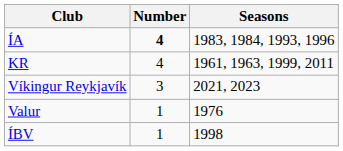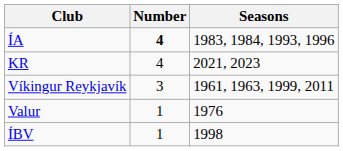 <table class="wikitable sortable">
 <tr>
 <th>Club</th>
 <th>Number</th>
 <th>Seasons</th>
 </tr>
 <tr>
 <td><a href='#'>ÍA</a></td>
 <td style="text-align:center"><strong>4</strong></td>
 <td>1983, 1984, 1993, 1996</td>
 </tr>
 <tr>
 <td><a href='#'>KR</a></td>
 <td style="text-align:center">4</td>
-<td>1961, 1963, 1999, 2011</td>
+<td>2021, 2023</td>
 </tr>
 <tr>
 <td><a href='#'>Víkingur Reykjavík</a></td>
 <td style="text-align:center">3</td>
-<td>2021, 2023</td>
+<td>1961, 1963, 1999, 2011</td>
 </tr>
 <tr>
 <td><a href='#'>Valur</a></td>
 <td style="text-align:center">1</td>
 <td>1976</td>
 </tr>
 <tr>
 <td><a href='#'>ÍBV</a></td>
 <td style="text-align:center">1</td>
 <td>1998</td>
 </tr>
 </table>
